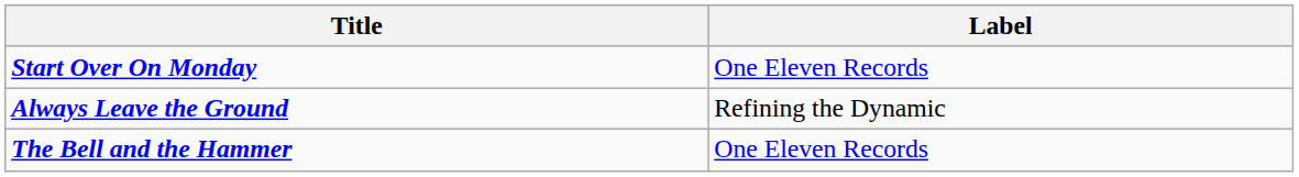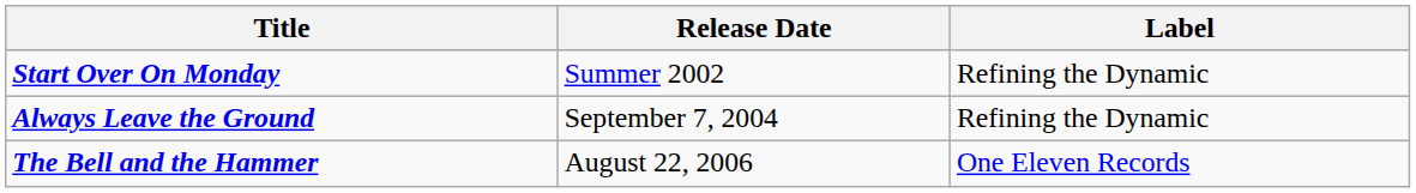 <table class="wikitable" style="width:50%;">
 <tr>
 <th>Title</th>
+<th>Release Date</th>
 <th>Label</th>
 </tr>
 <tr>
 <td><strong><em><a href='#'>Start Over On Monday</a></em></strong></td>
-<td><a href='#'>One Eleven Records</a></td>
+<td><a href='#'>Summer</a> 2002</td>
+<td>Refining the Dynamic</td>
 </tr>
 <tr>
 <td><strong><em><a href='#'>Always Leave the Ground</a></em></strong></td>
+<td>September 7, 2004</td>
 <td>Refining the Dynamic</td>
 </tr>
 <tr>
 <td><strong><em><a href='#'>The Bell and the Hammer</a></em></strong></td>
+<td>August 22, 2006</td>
 <td><a href='#'>One Eleven Records</a></td>
 </tr>
 </table>
